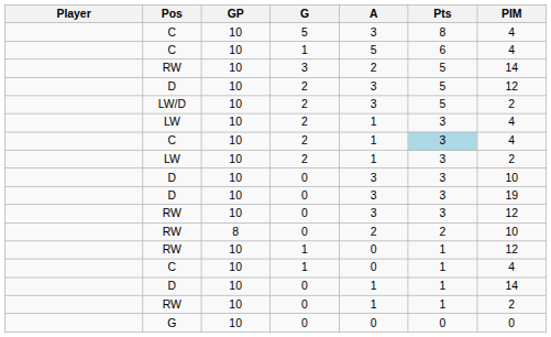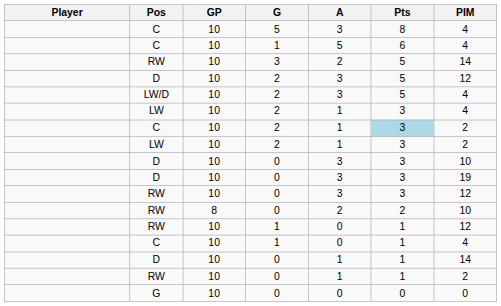 <table class="wikitable sortable" width="60%">
 <tr ALIGN="center">
 <th bgcolor="#DDDDFF" width="10%">Player</th>
 <th bgcolor="#DDDDFF" width="3%" title="Position">Pos</th>
 <th bgcolor="#DDDDFF" width="5%" title="Games played">GP</th>
 <th bgcolor="#DDDDFF" width="5%" title="Goals">G</th>
 <th bgcolor="#DDDDFF" width="5%" title="Assists">A</th>
 <th bgcolor="#DDDDFF" width="5%" title="Points">Pts</th>
 <th bgcolor="#DDDDFF" width="5%" title="Penalties in Minutes">PIM</th>
 </tr>
 <tr align="center">
 <td align="right"></td>
 <td>C</td>
 <td>10</td>
 <td>5</td>
 <td>3</td>
 <td>8</td>
 <td>4</td>
 </tr>
 <tr align="center">
 <td align="right"></td>
 <td>C</td>
 <td>10</td>
 <td>1</td>
 <td>5</td>
 <td>6</td>
 <td>4</td>
 </tr>
 <tr align="center">
 <td align="right"></td>
 <td>RW</td>
 <td>10</td>
 <td>3</td>
 <td>2</td>
 <td>5</td>
 <td>14</td>
 </tr>
 <tr align="center">
 <td align="right"></td>
 <td>D</td>
 <td>10</td>
 <td>2</td>
 <td>3</td>
 <td>5</td>
 <td>12</td>
 </tr>
 <tr align="center">
 <td align="right"></td>
 <td>LW/D</td>
 <td>10</td>
 <td>2</td>
 <td>3</td>
 <td>5</td>
-<td>2</td>
+<td>4</td>
 </tr>
 <tr align="center">
 <td align="right"></td>
 <td>LW</td>
 <td>10</td>
 <td>2</td>
 <td>1</td>
 <td>3</td>
 <td>4</td>
 </tr>
 <tr align="center">
 <td align="right"></td>
 <td>C</td>
 <td>10</td>
 <td>2</td>
 <td>1</td>
 <td style="background: lightblue;">3</td>
-<td>4</td>
+<td>2</td>
 </tr>
 <tr align="center">
 <td align="right"></td>
 <td>LW</td>
 <td>10</td>
 <td>2</td>
 <td>1</td>
 <td>3</td>
 <td>2</td>
 </tr>
 <tr align="center">
 <td align="right"></td>
 <td>D</td>
 <td>10</td>
 <td>0</td>
 <td>3</td>
 <td>3</td>
 <td>10</td>
 </tr>
 <tr align="center">
 <td align="right"></td>
 <td>D</td>
 <td>10</td>
 <td>0</td>
 <td>3</td>
 <td>3</td>
 <td>19</td>
 </tr>
 <tr align="center">
 <td align="right"></td>
 <td>RW</td>
 <td>10</td>
 <td>0</td>
 <td>3</td>
 <td>3</td>
 <td>12</td>
 </tr>
 <tr align="center">
 <td align="right"></td>
 <td>RW</td>
 <td>8</td>
 <td>0</td>
 <td>2</td>
 <td>2</td>
 <td>10</td>
 </tr>
 <tr align="center">
 <td align="right"></td>
 <td>RW</td>
 <td>10</td>
 <td>1</td>
 <td>0</td>
 <td>1</td>
 <td>12</td>
 </tr>
 <tr align="center">
 <td align="right"></td>
 <td>C</td>
 <td>10</td>
 <td>1</td>
 <td>0</td>
 <td>1</td>
 <td>4</td>
 </tr>
 <tr align="center">
 <td align="right"></td>
 <td>D</td>
 <td>10</td>
 <td>0</td>
 <td>1</td>
 <td>1</td>
 <td>14</td>
 </tr>
 <tr align="center">
 <td align="right"></td>
 <td>RW</td>
 <td>10</td>
 <td>0</td>
 <td>1</td>
 <td>1</td>
 <td>2</td>
 </tr>
 <tr align="center">
 <td align="right"></td>
 <td>G</td>
 <td>10</td>
 <td>0</td>
 <td>0</td>
 <td>0</td>
 <td>0</td>
 </tr>
 </table>
